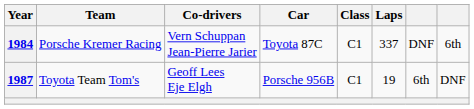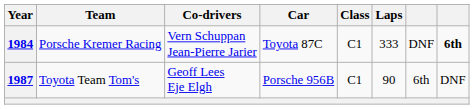 <table class="wikitable" style="text-align:center; font-size:90%">
 <tr>
 <th>Year</th>
 <th>Team</th>
 <th>Co-drivers</th>
 <th>Car</th>
 <th>Class</th>
 <th>Laps</th>
 <th></th>
 <th></th>
 </tr>
 <tr>
 <th><a href='#'>1984</a></th>
 <td align="left" nowrap> <a href='#'>Porsche Kremer Racing</a></td>
 <td align="left" nowrap> <a href='#'>Vern Schuppan</a><br> <a href='#'>Jean-Pierre Jarier</a></td>
 <td align="left" nowrap><a href='#'>Toyota</a> 87C</td>
 <td>C1</td>
-<td>337</td>
+<td>333</td>
 <td>DNF</td>
-<td>6th</td>
+<td><strong>6th</strong></td>
 </tr>
 <tr>
 <th><a href='#'>1987</a></th>
 <td align="left" nowrap> <a href='#'>Toyota</a> Team <a href='#'>Tom's</a></td>
 <td align="left" nowrap> <a href='#'>Geoff Lees</a><br> <a href='#'>Eje Elgh</a></td>
 <td align="left" nowrap><a href='#'>Porsche 956B</a></td>
 <td>C1</td>
-<td>19</td>
+<td>90</td>
 <td>6th</td>
 <td>DNF</td>
 </tr>
 <tr>
 <th colspan="8"></th>
 </tr>
 </table>
